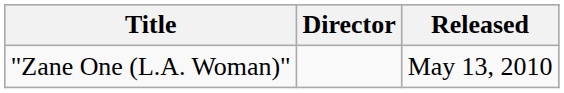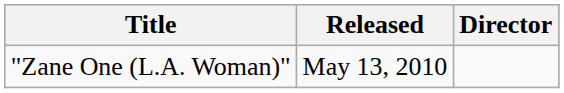 <table class="wikitable">
 <tr>
 <th>Title</th>
+<th>Released</th>
 <th>Director</th>
-<th>Released</th>
 </tr>
 <tr>
 <td>"Zane One (L.A. Woman)"</td>
+<td>May 13, 2010</td>
 <td></td>
-<td>May 13, 2010</td>
 </tr>
 </table>
